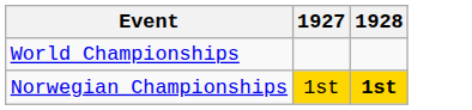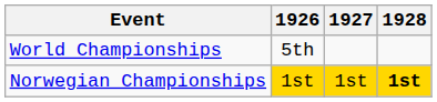 <table class="wikitable">
 <tr>
 <th>Event</th>
+<th>1926</th>
 <th>1927</th>
 <th>1928</th>
 </tr>
 <tr>
 <td><a href='#'>World Championships</a></td>
+<td style="text-align:center;">5th</td>
 <td></td>
 <td></td>
 </tr>
 <tr>
 <td><a href='#'>Norwegian Championships</a></td>
 <td style="text-align:center; background:gold;">1st</td>
+<td style="text-align:center; background:gold;">1st</td>
 <td style="text-align:center; background:gold;"><strong>1st</strong></td>
 </tr>
 </table>
